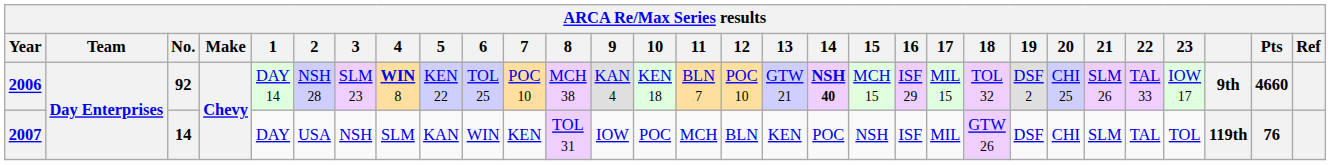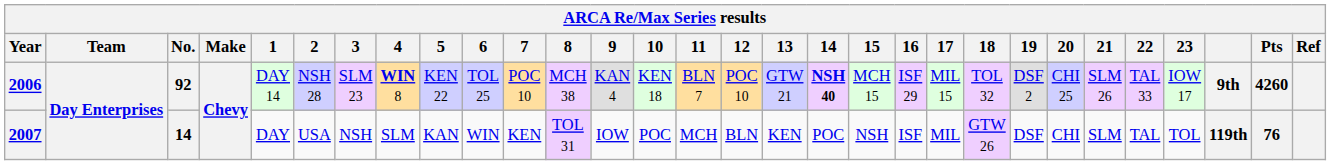 <table class="wikitable" style="text-align:center; font-size:75%">
 <tr>
 <th colspan=45><a href='#'>ARCA Re/Max Series</a> results</th>
 </tr>
 <tr>
 <th>Year</th>
 <th>Team</th>
 <th>No.</th>
 <th>Make</th>
 <th>1</th>
 <th>2</th>
 <th>3</th>
 <th>4</th>
 <th>5</th>
 <th>6</th>
 <th>7</th>
 <th>8</th>
 <th>9</th>
 <th>10</th>
 <th>11</th>
 <th>12</th>
 <th>13</th>
 <th>14</th>
 <th>15</th>
 <th>16</th>
 <th>17</th>
 <th>18</th>
 <th>19</th>
 <th>20</th>
 <th>21</th>
 <th>22</th>
 <th>23</th>
 <th></th>
 <th>Pts</th>
 <th>Ref</th>
 </tr>
 <tr>
 <th><a href='#'>2006</a></th>
 <th rowspan=2><a href='#'>Day Enterprises</a></th>
 <th>92</th>
 <th rowspan=2><a href='#'>Chevy</a></th>
 <td style="background:#DFFFDF;"><a href='#'>DAY</a><br><small>14</small></td>
 <td style="background:#CFCFFF;"><a href='#'>NSH</a><br><small>28</small></td>
 <td style="background:#EFCFFF;"><a href='#'>SLM</a><br><small>23</small></td>
 <td style="background:#FFDF9F;"><strong><a href='#'>WIN</a></strong><br><small>8</small></td>
 <td style="background:#CFCFFF;"><a href='#'>KEN</a><br><small>22</small></td>
 <td style="background:#CFCFFF;"><a href='#'>TOL</a><br><small>25</small></td>
 <td style="background:#FFDF9F;"><a href='#'>POC</a><br><small>10</small></td>
 <td style="background:#EFCFFF;"><a href='#'>MCH</a><br><small>38</small></td>
 <td style="background:#DFDFDF;"><a href='#'>KAN</a><br><small>4</small></td>
 <td style="background:#DFFFDF;"><a href='#'>KEN</a><br><small>18</small></td>
 <td style="background:#FFDF9F;"><a href='#'>BLN</a><br><small>7</small></td>
 <td style="background:#FFDF9F;"><a href='#'>POC</a><br><small>10</small></td>
 <td style="background:#CFCFFF;"><a href='#'>GTW</a><br><small>21</small></td>
 <td style="background:#EFCFFF;"><strong><a href='#'>NSH</a><br><small>40</small></strong></td>
 <td style="background:#DFFFDF;"><a href='#'>MCH</a><br><small>15</small></td>
 <td style="background:#EFCFFF;"><a href='#'>ISF</a><br><small>29</small></td>
 <td style="background:#DFFFDF;"><a href='#'>MIL</a><br><small>15</small></td>
 <td style="background:#EFCFFF;"><a href='#'>TOL</a><br><small>32</small></td>
 <td style="background:#DFDFDF;"><a href='#'>DSF</a><br><small>2</small></td>
 <td style="background:#CFCFFF;"><a href='#'>CHI</a><br><small>25</small></td>
 <td style="background:#EFCFFF;"><a href='#'>SLM</a><br><small>26</small></td>
 <td style="background:#EFCFFF;"><a href='#'>TAL</a><br><small>33</small></td>
 <td style="background:#DFFFDF;"><a href='#'>IOW</a><br><small>17</small></td>
 <th>9th</th>
-<th>4660</th>
+<th>4260</th>
 <th></th>
 </tr>
 <tr>
 <th><a href='#'>2007</a></th>
 <th>14</th>
 <td><a href='#'>DAY</a></td>
 <td><a href='#'>USA</a></td>
 <td><a href='#'>NSH</a></td>
 <td><a href='#'>SLM</a></td>
 <td><a href='#'>KAN</a></td>
 <td><a href='#'>WIN</a></td>
 <td><a href='#'>KEN</a></td>
 <td style="background:#EFCFFF;"><a href='#'>TOL</a><br><small>31</small></td>
 <td><a href='#'>IOW</a></td>
 <td><a href='#'>POC</a></td>
 <td><a href='#'>MCH</a></td>
 <td><a href='#'>BLN</a></td>
 <td><a href='#'>KEN</a></td>
 <td><a href='#'>POC</a></td>
 <td><a href='#'>NSH</a></td>
 <td><a href='#'>ISF</a></td>
 <td><a href='#'>MIL</a></td>
 <td style="background:#EFCFFF;"><a href='#'>GTW</a><br><small>26</small></td>
 <td><a href='#'>DSF</a></td>
 <td><a href='#'>CHI</a></td>
 <td><a href='#'>SLM</a></td>
 <td><a href='#'>TAL</a></td>
 <td><a href='#'>TOL</a></td>
 <th>119th</th>
 <th>76</th>
 <th></th>
 </tr>
 </table>
